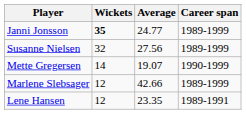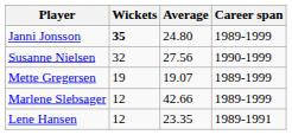 <table class="wikitable">
 <tr>
 <th>Player</th>
 <th>Wickets</th>
 <th>Average</th>
 <th>Career span</th>
 </tr>
 <tr>
 <td><a href='#'>Janni Jonsson</a></td>
 <td><strong>35</strong></td>
-<td>24.77</td>
+<td>24.80</td>
 <td>1989-1999</td>
 </tr>
 <tr>
 <td><a href='#'>Susanne Nielsen</a></td>
 <td>32</td>
 <td>27.56</td>
-<td>1989-1999</td>
+<td>1990-1999</td>
 </tr>
 <tr>
 <td><a href='#'>Mette Gregersen</a></td>
-<td>14</td>
+<td>19</td>
 <td>19.07</td>
-<td>1990-1999</td>
+<td>1989-1999</td>
 </tr>
 <tr>
 <td><a href='#'>Marlene Slebsager</a></td>
 <td>12</td>
 <td>42.66</td>
 <td>1989-1999</td>
 </tr>
 <tr>
 <td><a href='#'>Lene Hansen</a></td>
 <td>12</td>
 <td>23.35</td>
 <td>1989-1991</td>
 </tr>
 </table>
